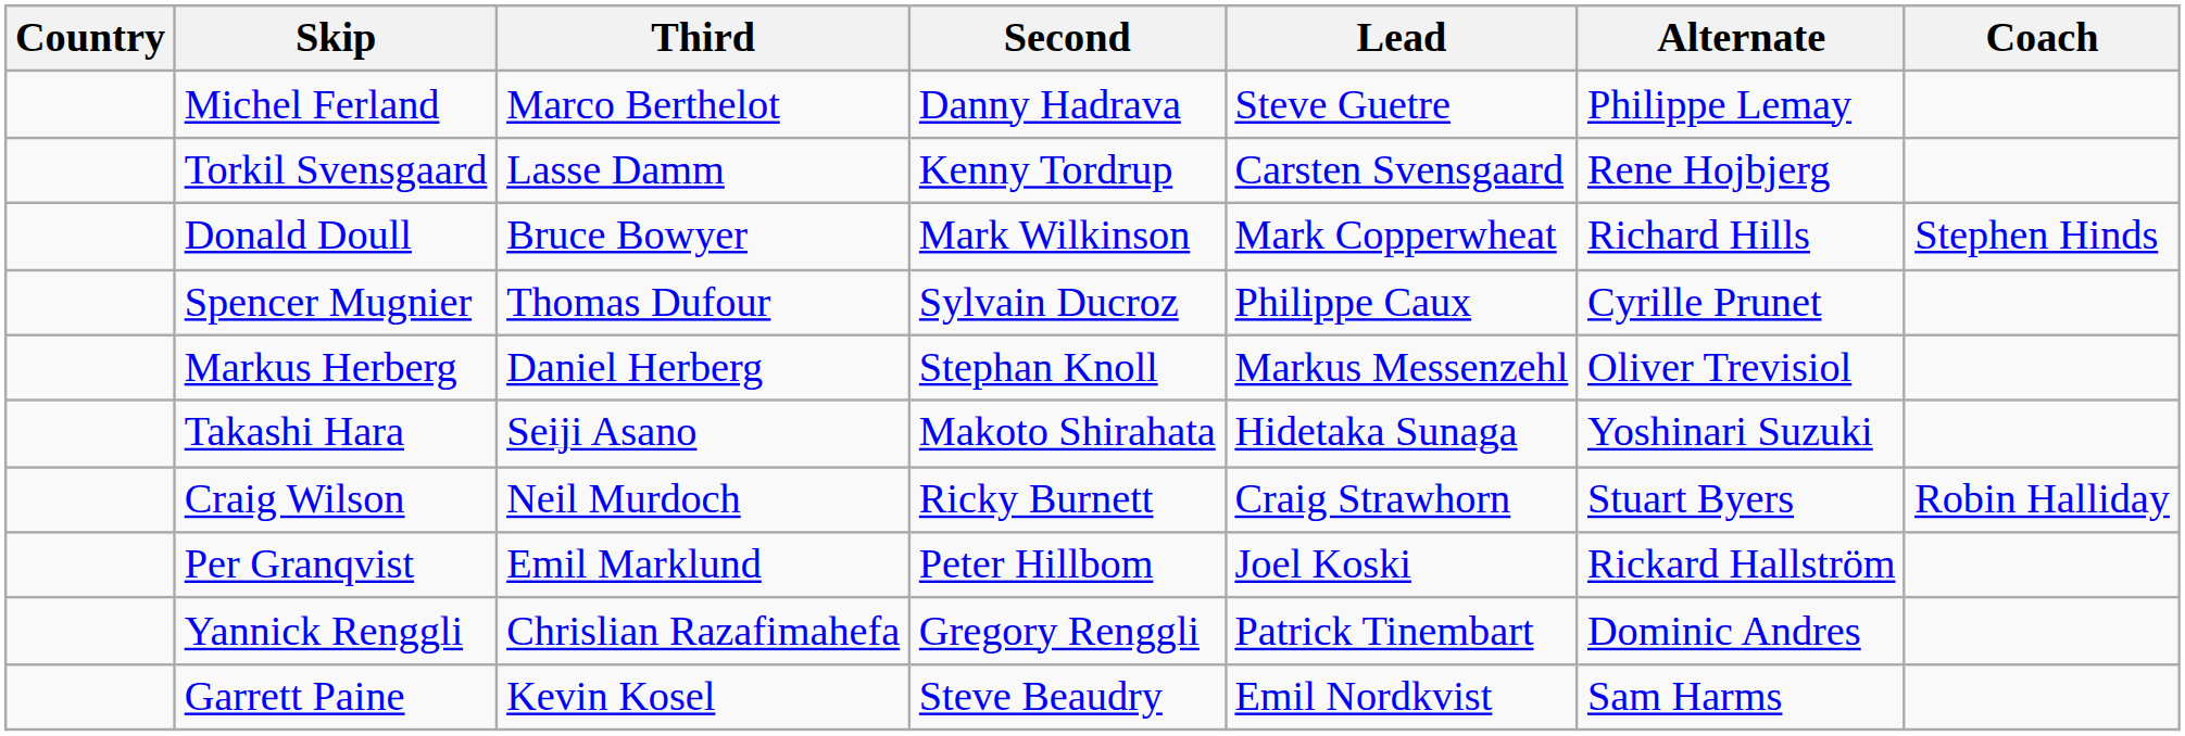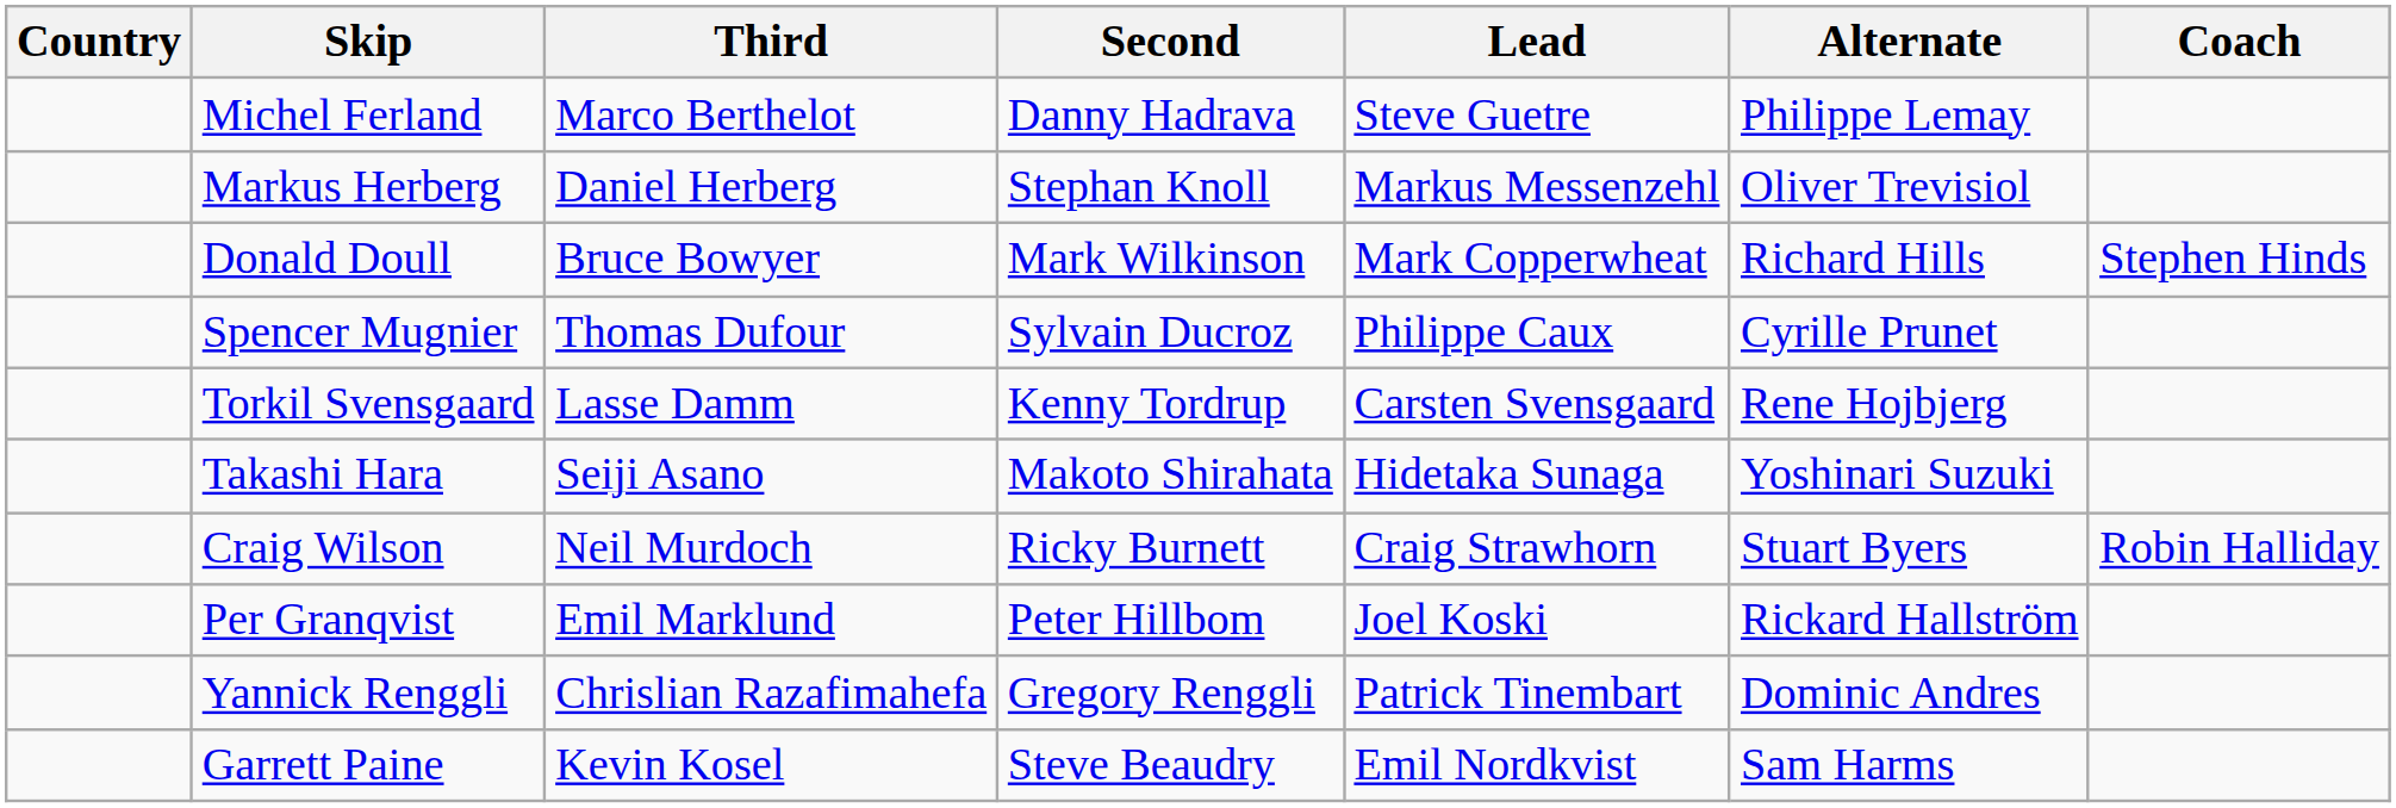 <table class=wikitable>
 <tr>
 <th>Country</th>
 <th>Skip</th>
 <th>Third</th>
 <th>Second</th>
 <th>Lead</th>
 <th>Alternate</th>
 <th>Coach</th>
 </tr>
 <tr>
 <td></td>
 <td><a href='#'>Michel Ferland</a></td>
 <td><a href='#'>Marco Berthelot</a></td>
 <td><a href='#'>Danny Hadrava</a></td>
 <td><a href='#'>Steve Guetre</a></td>
 <td><a href='#'>Philippe Lemay</a></td>
 <td></td>
 </tr>
 <tr>
 <td></td>
-<td><a href='#'>Torkil Svensgaard</a></td>
-<td><a href='#'>Lasse Damm</a></td>
-<td><a href='#'>Kenny Tordrup</a></td>
-<td><a href='#'>Carsten Svensgaard</a></td>
-<td><a href='#'>Rene Hojbjerg</a></td>
+<td><a href='#'>Markus Herberg</a></td>
+<td><a href='#'>Daniel Herberg</a></td>
+<td><a href='#'>Stephan Knoll</a></td>
+<td><a href='#'>Markus Messenzehl</a></td>
+<td><a href='#'>Oliver Trevisiol</a></td>
 <td></td>
 </tr>
 <tr>
 <td></td>
 <td><a href='#'>Donald Doull</a></td>
 <td><a href='#'>Bruce Bowyer</a></td>
 <td><a href='#'>Mark Wilkinson</a></td>
 <td><a href='#'>Mark Copperwheat</a></td>
 <td><a href='#'>Richard Hills</a></td>
 <td><a href='#'>Stephen Hinds</a></td>
 </tr>
 <tr>
 <td></td>
 <td><a href='#'>Spencer Mugnier</a></td>
 <td><a href='#'>Thomas Dufour</a></td>
 <td><a href='#'>Sylvain Ducroz</a></td>
 <td><a href='#'>Philippe Caux</a></td>
 <td><a href='#'>Cyrille Prunet</a></td>
 <td></td>
 </tr>
 <tr>
 <td></td>
-<td><a href='#'>Markus Herberg</a></td>
-<td><a href='#'>Daniel Herberg</a></td>
-<td><a href='#'>Stephan Knoll</a></td>
-<td><a href='#'>Markus Messenzehl</a></td>
-<td><a href='#'>Oliver Trevisiol</a></td>
+<td><a href='#'>Torkil Svensgaard</a></td>
+<td><a href='#'>Lasse Damm</a></td>
+<td><a href='#'>Kenny Tordrup</a></td>
+<td><a href='#'>Carsten Svensgaard</a></td>
+<td><a href='#'>Rene Hojbjerg</a></td>
 <td></td>
 </tr>
 <tr>
 <td></td>
 <td><a href='#'>Takashi Hara</a></td>
 <td><a href='#'>Seiji Asano</a></td>
 <td><a href='#'>Makoto Shirahata</a></td>
 <td><a href='#'>Hidetaka Sunaga</a></td>
 <td><a href='#'>Yoshinari Suzuki</a></td>
 <td></td>
 </tr>
 <tr>
 <td></td>
 <td><a href='#'>Craig Wilson</a></td>
 <td><a href='#'>Neil Murdoch</a></td>
 <td><a href='#'>Ricky Burnett</a></td>
 <td><a href='#'>Craig Strawhorn</a></td>
 <td><a href='#'>Stuart Byers</a></td>
 <td><a href='#'>Robin Halliday</a></td>
 </tr>
 <tr>
 <td></td>
 <td><a href='#'>Per Granqvist</a></td>
 <td><a href='#'>Emil Marklund</a></td>
 <td><a href='#'>Peter Hillbom</a></td>
 <td><a href='#'>Joel Koski</a></td>
 <td><a href='#'>Rickard Hallström</a></td>
 <td></td>
 </tr>
 <tr>
 <td></td>
 <td><a href='#'>Yannick Renggli</a></td>
 <td><a href='#'>Chrislian Razafimahefa</a></td>
 <td><a href='#'>Gregory Renggli</a></td>
 <td><a href='#'>Patrick Tinembart</a></td>
 <td><a href='#'>Dominic Andres</a></td>
 <td></td>
 </tr>
 <tr>
 <td></td>
 <td><a href='#'>Garrett Paine</a></td>
 <td><a href='#'>Kevin Kosel</a></td>
 <td><a href='#'>Steve Beaudry</a></td>
 <td><a href='#'>Emil Nordkvist</a></td>
 <td><a href='#'>Sam Harms</a></td>
 <td></td>
 </tr>
 </table>
